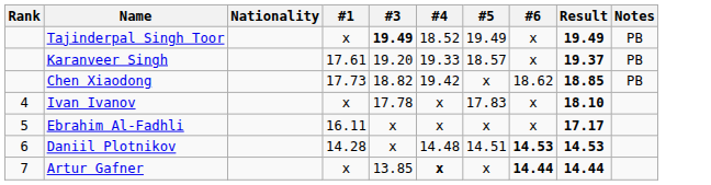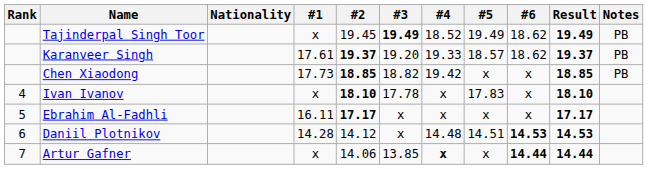 <table class="wikitable sortable" style="text-align:center">
 <tr>
 <th>Rank</th>
 <th>Name</th>
 <th>Nationality</th>
 <th>#1</th>
+<th>#2</th>
 <th>#3</th>
 <th>#4</th>
 <th>#5</th>
 <th>#6</th>
 <th>Result</th>
 <th>Notes</th>
 </tr>
 <tr>
 <td></td>
 <td align=left><a href='#'>Tajinderpal Singh Toor</a></td>
 <td align=left></td>
 <td>x</td>
+<td>19.45</td>
 <td><strong>19.49</strong></td>
 <td>18.52</td>
 <td>19.49</td>
-<td>x</td>
+<td>18.62</td>
 <td><strong>19.49</strong></td>
 <td>PB</td>
 </tr>
 <tr>
 <td></td>
 <td align=left><a href='#'>Karanveer Singh</a></td>
 <td align=left></td>
 <td>17.61</td>
+<td><strong>19.37</strong></td>
 <td>19.20</td>
 <td>19.33</td>
 <td>18.57</td>
-<td>x</td>
+<td>18.62</td>
 <td><strong>19.37</strong></td>
 <td>PB</td>
 </tr>
 <tr>
 <td></td>
 <td align=left><a href='#'>Chen Xiaodong</a></td>
 <td align=left></td>
 <td>17.73</td>
+<td><strong>18.85</strong></td>
 <td>18.82</td>
 <td>19.42</td>
 <td>x</td>
-<td>18.62</td>
+<td>x</td>
 <td><strong>18.85</strong></td>
 <td>PB</td>
 </tr>
 <tr>
 <td>4</td>
 <td align=left><a href='#'>Ivan Ivanov</a></td>
 <td align=left></td>
 <td>x</td>
+<td><strong>18.10</strong></td>
 <td>17.78</td>
 <td>x</td>
 <td>17.83</td>
 <td>x</td>
 <td><strong>18.10</strong></td>
 <td></td>
 </tr>
 <tr>
 <td>5</td>
 <td align=left><a href='#'>Ebrahim Al-Fadhli</a></td>
 <td align=left></td>
 <td>16.11</td>
+<td><strong>17.17</strong></td>
 <td>x</td>
 <td>x</td>
 <td>x</td>
 <td>x</td>
 <td><strong>17.17</strong></td>
 <td></td>
 </tr>
 <tr>
 <td>6</td>
 <td align=left><a href='#'>Daniil Plotnikov</a></td>
 <td align=left></td>
 <td>14.28</td>
+<td>14.12</td>
 <td>x</td>
 <td>14.48</td>
 <td>14.51</td>
 <td><strong>14.53</strong></td>
 <td><strong>14.53</strong></td>
 <td></td>
 </tr>
 <tr>
 <td>7</td>
 <td align=left><a href='#'>Artur Gafner</a></td>
 <td align=left></td>
 <td>x</td>
+<td>14.06</td>
 <td>13.85</td>
 <td><strong>x</strong></td>
 <td>x</td>
 <td><strong>14.44</strong></td>
 <td><strong>14.44</strong></td>
 <td></td>
 </tr>
 </table>
